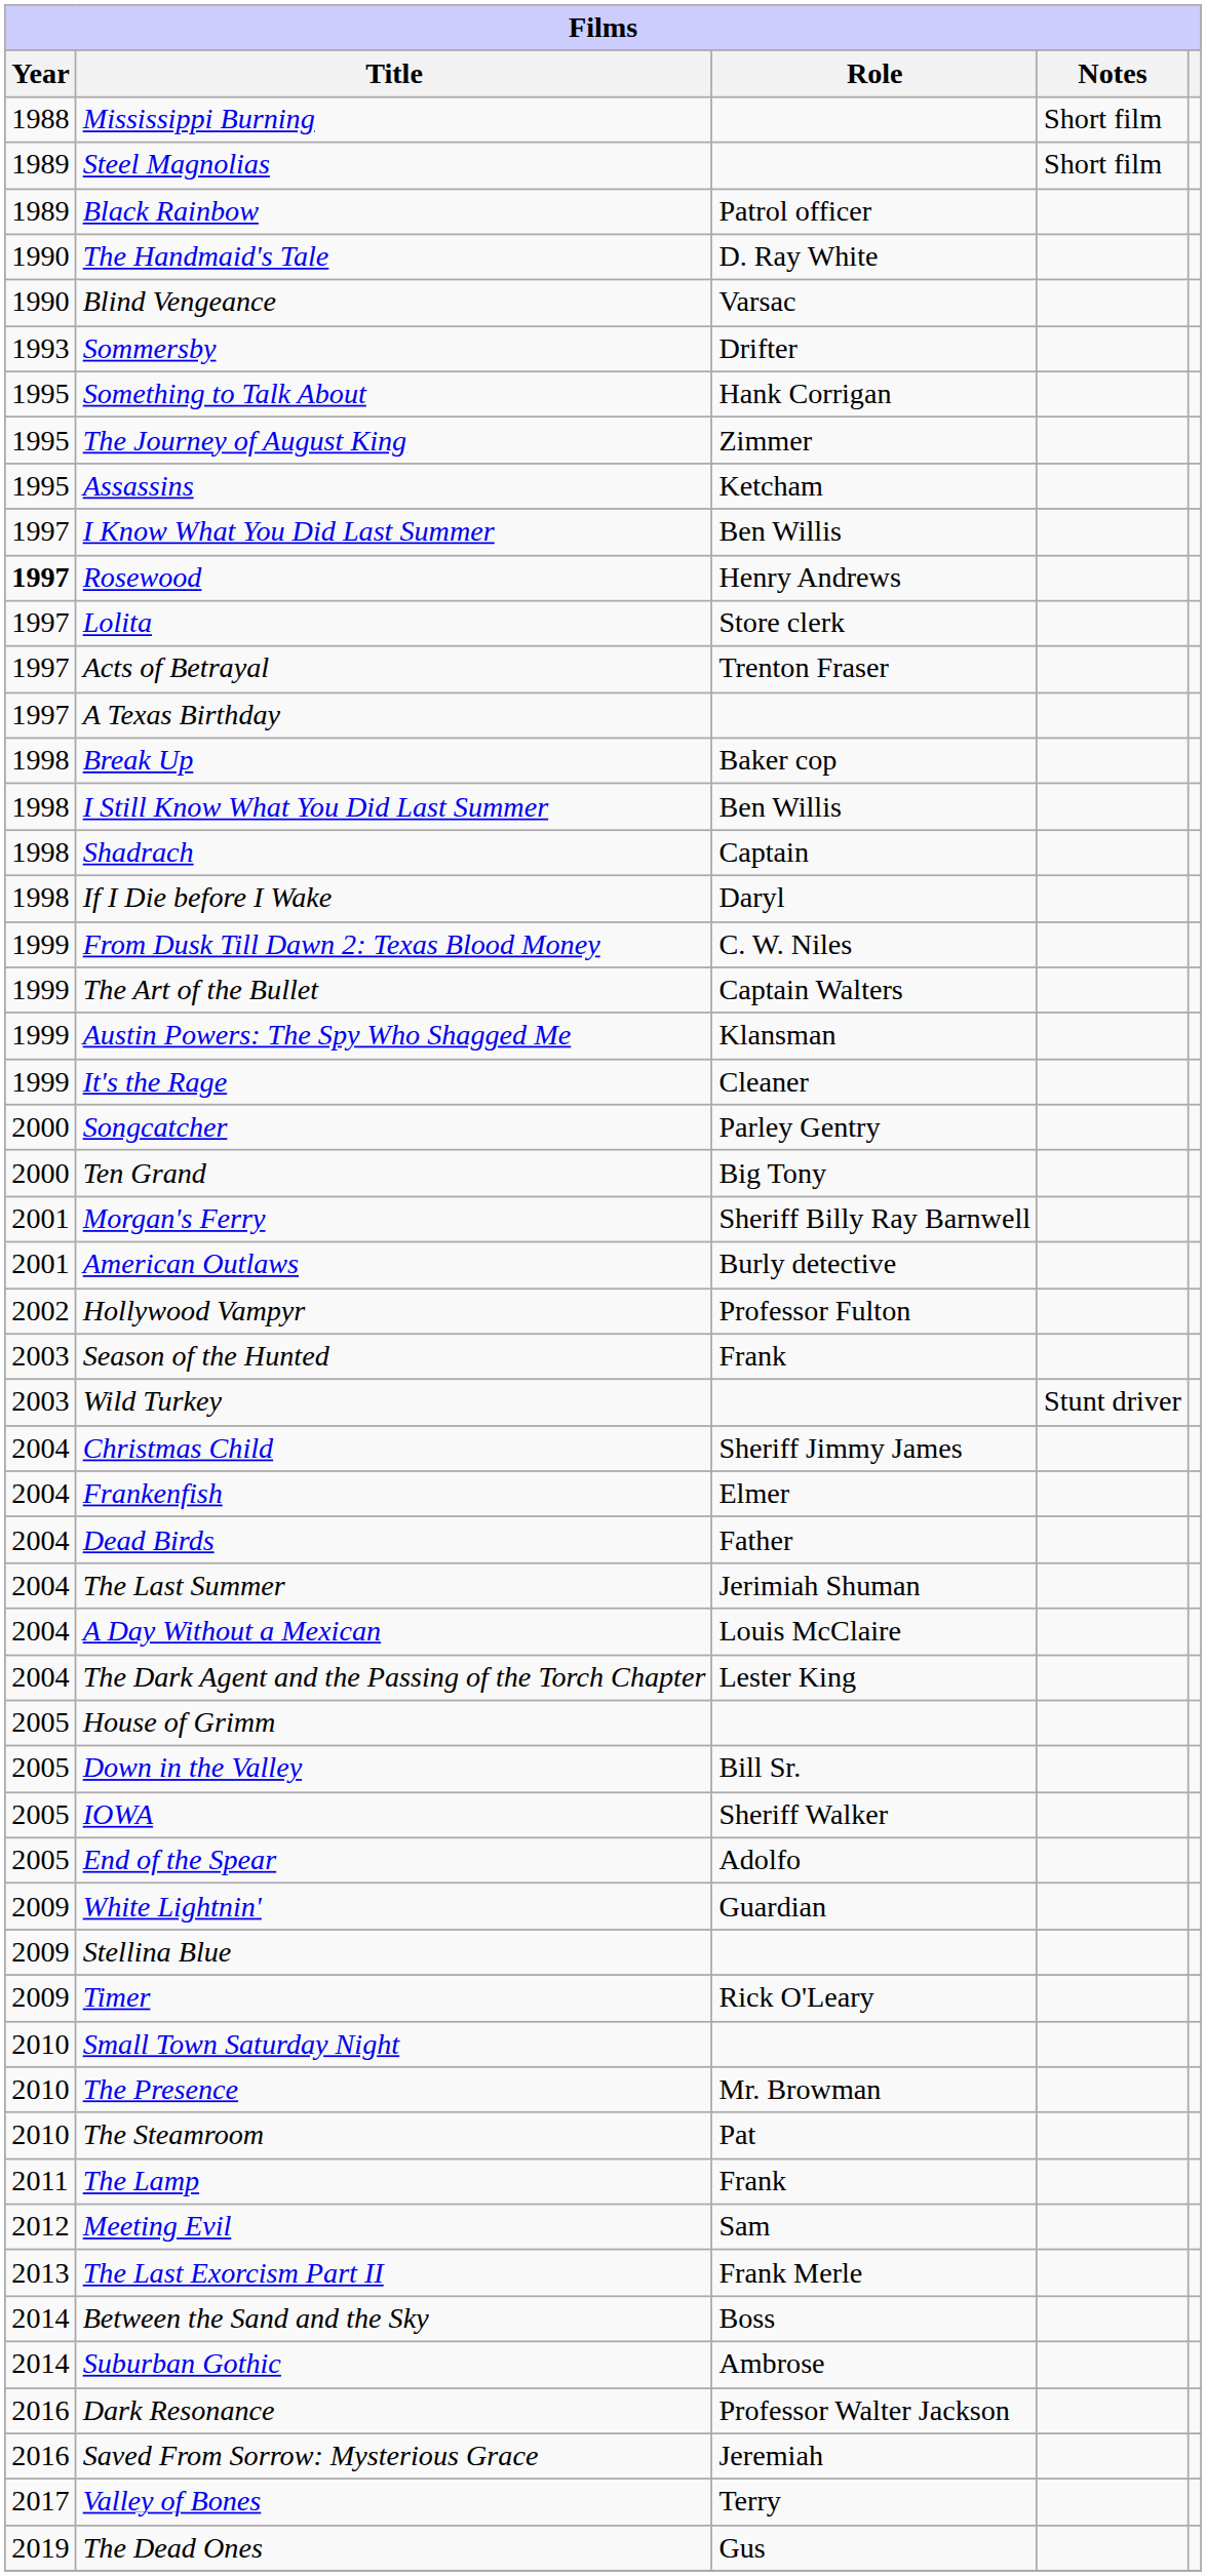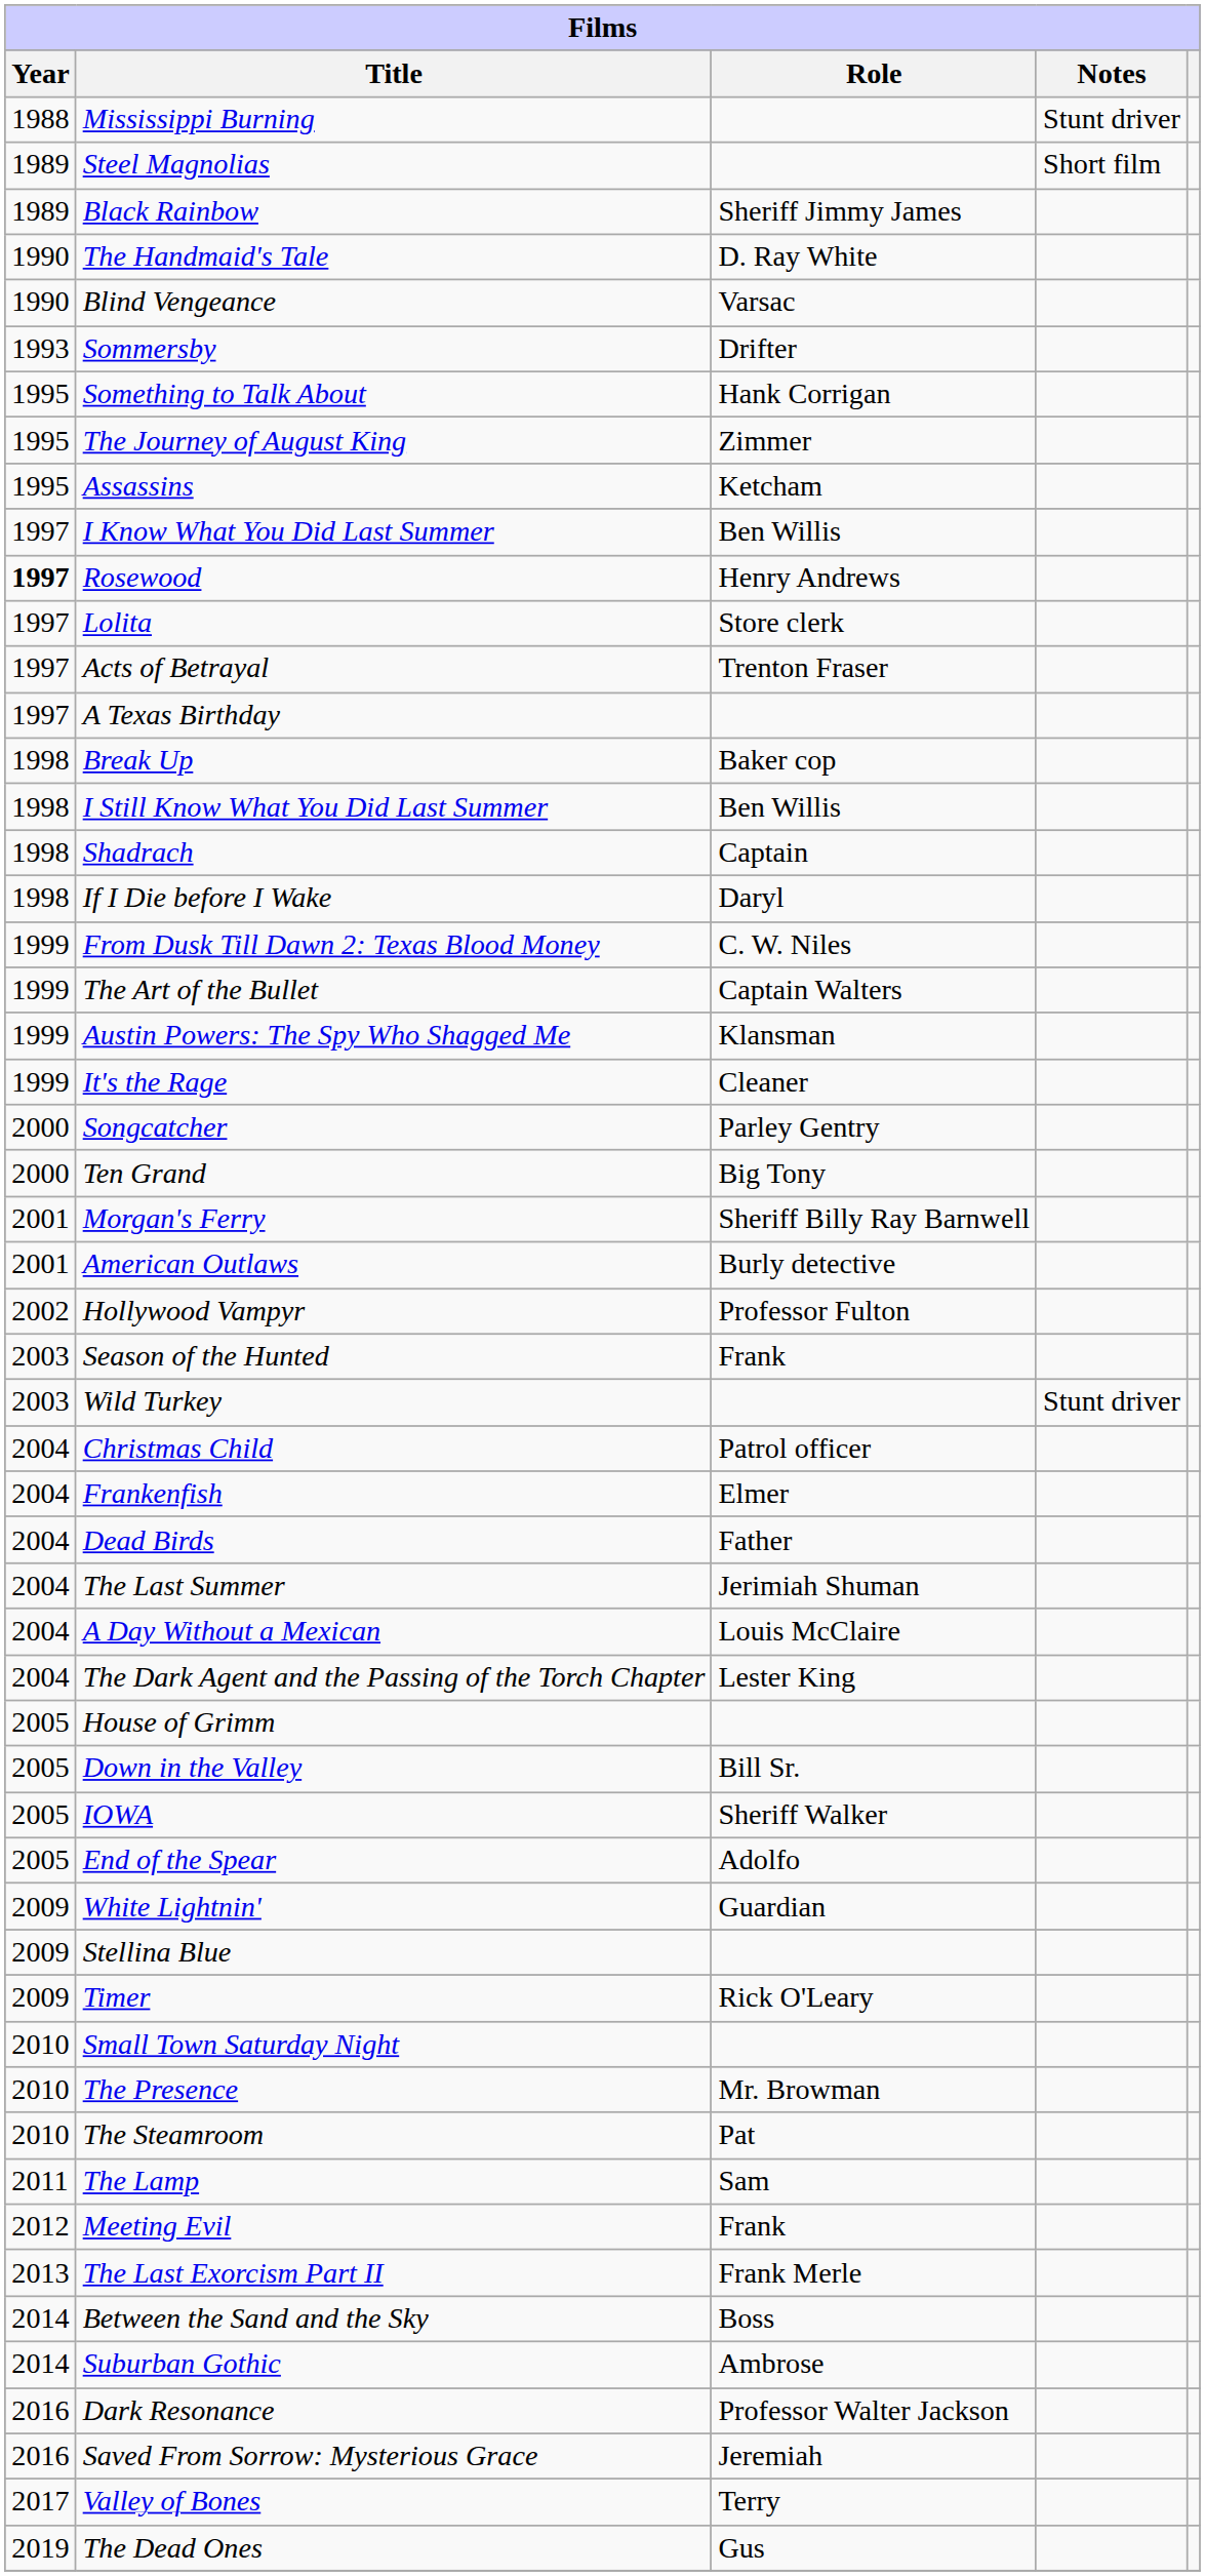 <table class="wikitable">
 <tr>
 <th colspan="5" style="background-color:#ccccff;">Films</th>
 </tr>
 <tr>
 <th>Year</th>
 <th>Title</th>
 <th>Role</th>
 <th>Notes</th>
 <th></th>
 </tr>
 <tr>
 <td>1988</td>
 <td><em><a href='#'>Mississippi Burning</a></em></td>
 <td></td>
-<td>Short film</td>
+<td>Stunt driver</td>
 <td style="text-align:center"></td>
 </tr>
 <tr>
 <td>1989</td>
 <td><em><a href='#'>Steel Magnolias</a></em></td>
 <td></td>
 <td>Short film</td>
 <td style="text-align:center"></td>
 </tr>
 <tr>
 <td>1989</td>
 <td><em><a href='#'>Black Rainbow</a></em></td>
-<td>Patrol officer</td>
+<td>Sheriff Jimmy James</td>
 <td></td>
 <td style="text-align:center"></td>
 </tr>
 <tr>
 <td>1990</td>
 <td><em><a href='#'>The Handmaid's Tale</a></em></td>
 <td>D. Ray White</td>
 <td></td>
 <td style="text-align:center"></td>
 </tr>
 <tr>
 <td>1990</td>
 <td><em>Blind Vengeance</em></td>
 <td>Varsac</td>
 <td></td>
 <td style="text-align:center"></td>
 </tr>
 <tr>
 <td>1993</td>
 <td><em><a href='#'>Sommersby</a></em></td>
 <td>Drifter</td>
 <td></td>
 <td style="text-align:center"></td>
 </tr>
 <tr>
 <td>1995</td>
 <td><em><a href='#'>Something to Talk About</a></em></td>
 <td>Hank Corrigan</td>
 <td></td>
 <td style="text-align:center"></td>
 </tr>
 <tr>
 <td>1995</td>
 <td><em><a href='#'>The Journey of August King</a></em></td>
 <td>Zimmer</td>
 <td></td>
 <td style="text-align:center"></td>
 </tr>
 <tr>
 <td>1995</td>
 <td><em><a href='#'>Assassins</a></em></td>
 <td>Ketcham</td>
 <td></td>
 <td style="text-align:center"></td>
 </tr>
 <tr>
 <td>1997</td>
 <td><em><a href='#'>I Know What You Did Last Summer</a></em></td>
 <td>Ben Willis</td>
 <td></td>
 <td style="text-align:center"></td>
 </tr>
 <tr>
 <td><strong>1997</strong></td>
 <td><em><a href='#'>Rosewood</a></em></td>
 <td>Henry Andrews</td>
 <td></td>
 <td style="text-align:center"></td>
 </tr>
 <tr>
 <td>1997</td>
 <td><em><a href='#'>Lolita</a></em></td>
 <td>Store clerk</td>
 <td></td>
 <td style="text-align:center"></td>
 </tr>
 <tr>
 <td>1997</td>
 <td><em>Acts of Betrayal</em></td>
 <td>Trenton Fraser</td>
 <td></td>
 <td style="text-align:center"></td>
 </tr>
 <tr>
 <td>1997</td>
 <td><em>A Texas Birthday</em></td>
 <td></td>
 <td></td>
 <td style="text-align:center"></td>
 </tr>
 <tr>
 <td>1998</td>
 <td><em><a href='#'>Break Up</a></em></td>
 <td>Baker cop</td>
 <td></td>
 <td style="text-align:center"></td>
 </tr>
 <tr>
 <td>1998</td>
 <td><em><a href='#'>I Still Know What You Did Last Summer</a></em></td>
 <td>Ben Willis</td>
 <td></td>
 <td style="text-align:center"></td>
 </tr>
 <tr>
 <td>1998</td>
 <td><em><a href='#'>Shadrach</a></em></td>
 <td>Captain</td>
 <td></td>
 <td style="text-align:center"></td>
 </tr>
 <tr>
 <td>1998</td>
 <td><em>If I Die before I Wake</em></td>
 <td>Daryl</td>
 <td></td>
 <td style="text-align:center"></td>
 </tr>
 <tr>
 <td>1999</td>
 <td><em><a href='#'>From Dusk Till Dawn 2: Texas Blood Money</a></em></td>
 <td>C. W. Niles</td>
 <td></td>
 <td style="text-align:center"></td>
 </tr>
 <tr>
 <td>1999</td>
 <td><em>The Art of the Bullet</em></td>
 <td>Captain Walters</td>
 <td></td>
 <td style="text-align:center"></td>
 </tr>
 <tr>
 <td>1999</td>
 <td><em><a href='#'>Austin Powers: The Spy Who Shagged Me</a></em></td>
 <td>Klansman</td>
 <td></td>
 <td style="text-align:center"></td>
 </tr>
 <tr>
 <td>1999</td>
 <td><em><a href='#'>It's the Rage</a></em></td>
 <td>Cleaner</td>
 <td></td>
 <td style="text-align:center"></td>
 </tr>
 <tr>
 <td>2000</td>
 <td><em><a href='#'>Songcatcher</a></em></td>
 <td>Parley Gentry</td>
 <td></td>
 <td style="text-align:center"></td>
 </tr>
 <tr>
 <td>2000</td>
 <td><em>Ten Grand</em></td>
 <td>Big Tony</td>
 <td></td>
 <td style="text-align:center"></td>
 </tr>
 <tr>
 <td>2001</td>
 <td><em><a href='#'>Morgan's Ferry</a></em></td>
 <td>Sheriff Billy Ray Barnwell</td>
 <td></td>
 <td style="text-align:center"></td>
 </tr>
 <tr>
 <td>2001</td>
 <td><em><a href='#'>American Outlaws</a></em></td>
 <td>Burly detective</td>
 <td></td>
 <td style="text-align:center"></td>
 </tr>
 <tr>
 <td>2002</td>
 <td><em>Hollywood Vampyr</em></td>
 <td>Professor Fulton</td>
 <td></td>
 <td style="text-align:center"></td>
 </tr>
 <tr>
 <td>2003</td>
 <td><em>Season of the Hunted</em></td>
 <td>Frank</td>
 <td></td>
 <td style="text-align:center"></td>
 </tr>
 <tr>
 <td>2003</td>
 <td><em>Wild Turkey</em></td>
 <td></td>
 <td>Stunt driver</td>
 <td style="text-align:center"></td>
 </tr>
 <tr>
 <td>2004</td>
 <td><em><a href='#'>Christmas Child</a></em></td>
-<td>Sheriff Jimmy James</td>
+<td>Patrol officer</td>
 <td></td>
 <td style="text-align:center"></td>
 </tr>
 <tr>
 <td>2004</td>
 <td><em><a href='#'>Frankenfish</a></em></td>
 <td>Elmer</td>
 <td></td>
 <td style="text-align:center"></td>
 </tr>
 <tr>
 <td>2004</td>
 <td><em><a href='#'>Dead Birds</a></em></td>
 <td>Father</td>
 <td></td>
 <td style="text-align:center"></td>
 </tr>
 <tr>
 <td>2004</td>
 <td><em>The Last Summer</em></td>
 <td>Jerimiah Shuman</td>
 <td></td>
 <td style="text-align:center"></td>
 </tr>
 <tr>
 <td>2004</td>
 <td><em><a href='#'>A Day Without a Mexican</a></em></td>
 <td>Louis McClaire</td>
 <td></td>
 <td style="text-align:center"></td>
 </tr>
 <tr>
 <td>2004</td>
 <td><em>The Dark Agent and the Passing of the Torch Chapter</em></td>
 <td>Lester King</td>
 <td></td>
 <td style="text-align:center"></td>
 </tr>
 <tr>
 <td>2005</td>
 <td><em>House of Grimm</em></td>
 <td></td>
 <td></td>
 <td style="text-align:center"></td>
 </tr>
 <tr>
 <td>2005</td>
 <td><em><a href='#'>Down in the Valley</a></em></td>
 <td>Bill Sr.</td>
 <td></td>
 <td style="text-align:center"></td>
 </tr>
 <tr>
 <td>2005</td>
 <td><em><a href='#'>IOWA</a></em></td>
 <td>Sheriff Walker</td>
 <td></td>
 <td style="text-align:center"></td>
 </tr>
 <tr>
 <td>2005</td>
 <td><em><a href='#'>End of the Spear</a></em></td>
 <td>Adolfo</td>
 <td></td>
 <td style="text-align:center"></td>
 </tr>
 <tr>
 <td>2009</td>
 <td><em><a href='#'>White Lightnin'</a></em></td>
 <td>Guardian</td>
 <td></td>
 <td style="text-align:center"></td>
 </tr>
 <tr>
 <td>2009</td>
 <td><em>Stellina Blue</em></td>
 <td></td>
 <td></td>
 <td style="text-align:center"></td>
 </tr>
 <tr>
 <td>2009</td>
 <td><em><a href='#'>Timer</a></em></td>
 <td>Rick O'Leary</td>
 <td></td>
 <td style="text-align:center"></td>
 </tr>
 <tr>
 <td>2010</td>
 <td><em><a href='#'>Small Town Saturday Night</a></em></td>
 <td></td>
 <td></td>
 <td style="text-align:center"></td>
 </tr>
 <tr>
 <td>2010</td>
 <td><em><a href='#'>The Presence</a></em></td>
 <td>Mr. Browman</td>
 <td></td>
 <td style="text-align:center"></td>
 </tr>
 <tr>
 <td>2010</td>
 <td><em>The Steamroom</em></td>
 <td>Pat</td>
 <td></td>
 <td style="text-align:center"></td>
 </tr>
 <tr>
 <td>2011</td>
 <td><em><a href='#'>The Lamp</a></em></td>
-<td>Frank</td>
+<td>Sam</td>
 <td></td>
 <td style="text-align:center"></td>
 </tr>
 <tr>
 <td>2012</td>
 <td><em><a href='#'>Meeting Evil</a></em></td>
-<td>Sam</td>
+<td>Frank</td>
 <td></td>
 <td style="text-align:center"></td>
 </tr>
 <tr>
 <td>2013</td>
 <td><em><a href='#'>The Last Exorcism Part II</a></em></td>
 <td>Frank Merle</td>
 <td></td>
 <td style="text-align:center"></td>
 </tr>
 <tr>
 <td>2014</td>
 <td><em>Between the Sand and the Sky</em></td>
 <td>Boss</td>
 <td></td>
 <td style="text-align:center"></td>
 </tr>
 <tr>
 <td>2014</td>
 <td><em><a href='#'>Suburban Gothic</a></em></td>
 <td>Ambrose</td>
 <td></td>
 <td style="text-align:center"></td>
 </tr>
 <tr>
 <td>2016</td>
 <td><em>Dark Resonance</em></td>
 <td>Professor Walter Jackson</td>
 <td></td>
 <td style="text-align:center"></td>
 </tr>
 <tr>
 <td>2016</td>
 <td><em>Saved From Sorrow: Mysterious Grace</em></td>
 <td>Jeremiah</td>
 <td></td>
 <td style="text-align:center"></td>
 </tr>
 <tr>
 <td>2017</td>
 <td><em><a href='#'>Valley of Bones</a></em></td>
 <td>Terry</td>
 <td></td>
 <td style="text-align:center"></td>
 </tr>
 <tr>
 <td>2019</td>
 <td><em>The Dead Ones</em></td>
 <td>Gus</td>
 <td></td>
 <td style="text-align:center"></td>
 </tr>
 <tr>
 </tr>
 </table>
